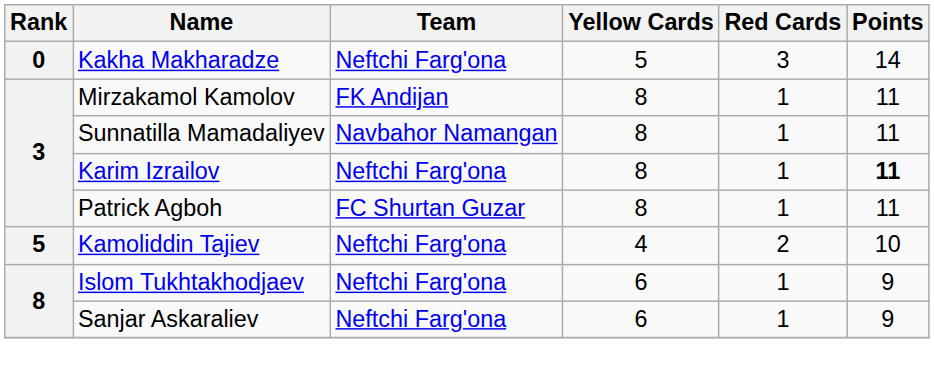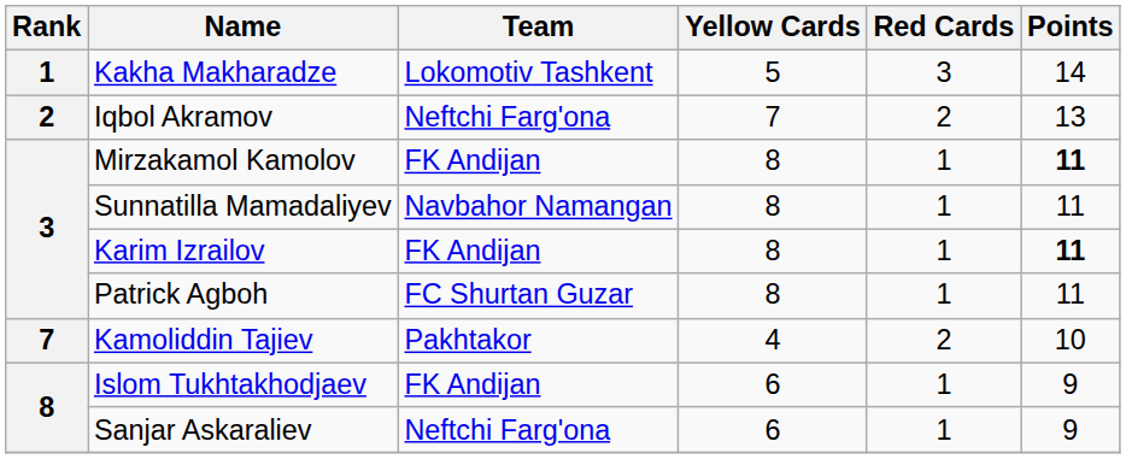 <table class="wikitable" style="text-align: center;">
 <tr>
 <th>Rank</th>
 <th>Name</th>
 <th>Team</th>
 <th>Yellow Cards</th>
 <th>Red Cards</th>
 <th>Points</th>
 </tr>
 <tr>
-<th rowspan="1">0</th>
+<th rowspan="1">1</th>
 <td align="left"> <a href='#'>Kakha Makharadze</a></td>
-<td align="left"><a href='#'>Neftchi Farg'ona</a></td>
+<td align="left"><a href='#'>Lokomotiv Tashkent</a></td>
 <td>5</td>
 <td>3</td>
 <td>14</td>
+</tr>
+<tr>
+<th rowspan="1">2</th>
+<td align="left"> Iqbol Akramov</td>
+<td align="left"><a href='#'>Neftchi Farg'ona</a></td>
+<td>7</td>
+<td>2</td>
+<td>13</td>
 </tr>
 <tr>
 <th rowspan="4">3</th>
 <td align="left"> Mirzakamol Kamolov</td>
 <td align="left"><a href='#'>FK Andijan</a></td>
 <td>8</td>
 <td>1</td>
-<td>11</td>
+<td><strong>11</strong></td>
 </tr>
 <tr>
 <td align="left"> Sunnatilla Mamadaliyev</td>
 <td align="left"><a href='#'>Navbahor Namangan</a></td>
 <td>8</td>
 <td>1</td>
 <td>11</td>
 </tr>
 <tr>
 <td align="left"> <a href='#'>Karim Izrailov</a></td>
-<td align="left"><a href='#'>Neftchi Farg'ona</a></td>
+<td align="left"><a href='#'>FK Andijan</a></td>
 <td>8</td>
 <td>1</td>
 <td><strong>11</strong></td>
 </tr>
 <tr>
 <td align="left"> Patrick Agboh</td>
 <td align="left"><a href='#'>FC Shurtan Guzar</a></td>
 <td>8</td>
 <td>1</td>
 <td>11</td>
 </tr>
 <tr>
-<th rowspan="1">5</th>
+<th rowspan="1">7</th>
 <td align="left"> <a href='#'>Kamoliddin Tajiev</a></td>
-<td align="left"><a href='#'>Neftchi Farg'ona</a></td>
+<td align="left"><a href='#'>Pakhtakor</a></td>
 <td>4</td>
 <td>2</td>
 <td>10</td>
 </tr>
 <tr>
 <th rowspan="2">8</th>
 <td align="left"> <a href='#'>Islom Tukhtakhodjaev</a></td>
-<td align="left"><a href='#'>Neftchi Farg'ona</a></td>
+<td align="left"><a href='#'>FK Andijan</a></td>
 <td>6</td>
 <td>1</td>
 <td>9</td>
 </tr>
 <tr>
 <td align="left"> Sanjar Askaraliev</td>
 <td align="left"><a href='#'>Neftchi Farg'ona</a></td>
 <td>6</td>
 <td>1</td>
 <td>9</td>
 </tr>
 <tr>
 </tr>
 </table>
